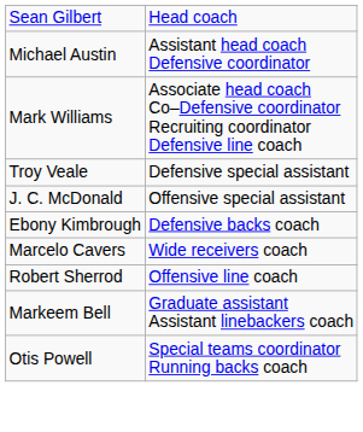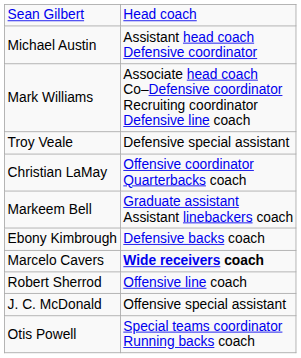 <table class="wikitable">
 <tr>
 <td><a href='#'>Sean Gilbert</a></td>
 <td><a href='#'>Head coach</a></td>
 </tr>
 <tr>
 <td>Michael Austin</td>
 <td>Assistant <a href='#'>head coach</a><br><a href='#'>Defensive coordinator</a></td>
 </tr>
 <tr>
 <td>Mark Williams</td>
 <td>Associate <a href='#'>head coach</a><br>Co–<a href='#'>Defensive coordinator</a><br>Recruiting coordinator<br><a href='#'>Defensive line</a> coach</td>
 </tr>
 <tr>
 <td>Troy Veale</td>
 <td>Defensive special assistant</td>
 </tr>
 <tr>
-<td>J. C. McDonald</td>
-<td>Offensive special assistant</td>
+<td>Christian LaMay</td>
+<td><a href='#'>Offensive coordinator</a><br><a href='#'>Quarterbacks</a> coach</td>
+</tr>
+<tr>
+<td>Markeem Bell</td>
+<td><a href='#'>Graduate assistant</a><br>Assistant <a href='#'>linebackers</a> coach</td>
 </tr>
 <tr>
 <td>Ebony Kimbrough</td>
 <td><a href='#'>Defensive backs</a> coach</td>
 </tr>
 <tr>
 <td>Marcelo Cavers</td>
-<td><a href='#'>Wide receivers</a> coach</td>
+<td><strong><a href='#'>Wide receivers</a> coach</strong></td>
 </tr>
 <tr>
 <td>Robert Sherrod</td>
 <td><a href='#'>Offensive line</a> coach</td>
 </tr>
 <tr>
-<td>Markeem Bell</td>
-<td><a href='#'>Graduate assistant</a><br>Assistant <a href='#'>linebackers</a> coach</td>
+<td>J. C. McDonald</td>
+<td>Offensive special assistant</td>
 </tr>
 <tr>
 <td>Otis Powell</td>
 <td><a href='#'>Special teams coordinator</a><br><a href='#'>Running backs</a> coach</td>
 </tr>
 </table>
